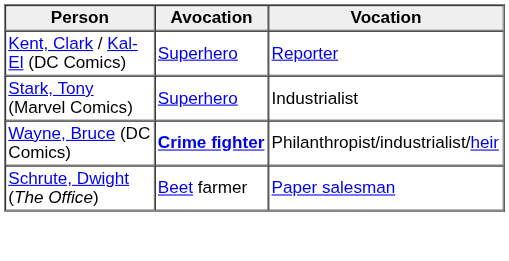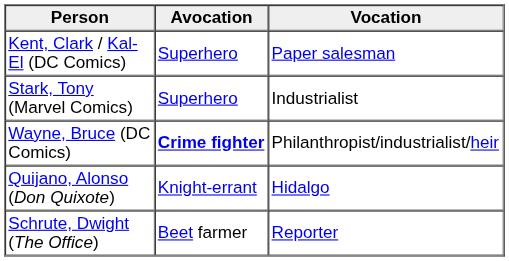 <table border=1 cellpadding=2 cellspacing=0 width=75%>
 <tr style="background:#efefef">
 <th width=30%>Person</th>
 <th>Avocation</th>
 <th>Vocation</th>
 </tr>
 <tr>
 <td><a href='#'>Kent, Clark</a> / <a href='#'>Kal-El</a> (DC Comics)</td>
 <td><a href='#'>Superhero</a></td>
-<td><a href='#'>Reporter</a></td>
+<td><a href='#'>Paper salesman</a></td>
 </tr>
 <tr>
 <td><a href='#'>Stark, Tony</a> (Marvel Comics)</td>
 <td><a href='#'>Superhero</a></td>
 <td>Industrialist</td>
 </tr>
 <tr>
 <td><a href='#'>Wayne, Bruce</a> (DC Comics)</td>
 <td><strong><a href='#'>Crime fighter</a></strong></td>
 <td>Philanthropist/industrialist/<a href='#'>heir</a></td>
 </tr>
 <tr>
+<td><a href='#'>Quijano, Alonso</a> (<em>Don Quixote</em>)</td>
+<td><a href='#'>Knight-errant</a></td>
+<td><a href='#'>Hidalgo</a></td>
+</tr>
+<tr>
 <td><a href='#'>Schrute, Dwight</a> (<em>The Office</em>)</td>
 <td><a href='#'>Beet</a> farmer</td>
-<td><a href='#'>Paper salesman</a></td>
+<td><a href='#'>Reporter</a></td>
 </tr>
 </table>
